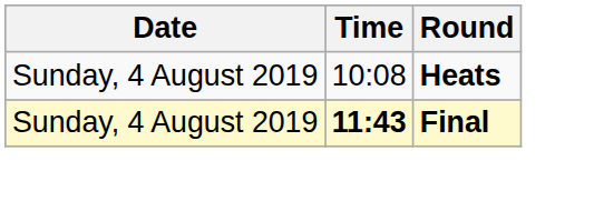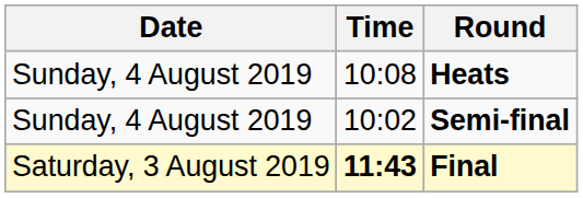 <table class="wikitable">
 <tr>
 <th>Date</th>
 <th>Time</th>
 <th>Round</th>
 </tr>
 <tr>
 <td>Sunday, 4 August 2019</td>
 <td>10:08</td>
 <td><strong>Heats</strong></td>
 </tr>
+<tr>
+<td>Sunday, 4 August 2019</td>
+<td>10:02</td>
+<td><strong>Semi-final</strong></td>
+</tr>
 <tr style=background:lemonchiffon>
-<td>Sunday, 4 August 2019</td>
+<td>Saturday, 3 August 2019</td>
 <td><strong>11:43</strong></td>
 <td><strong>Final</strong></td>
 </tr>
 </table>
